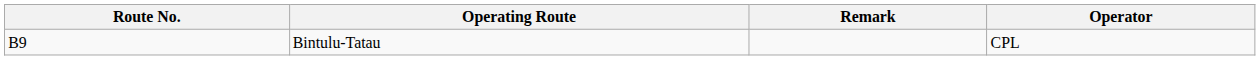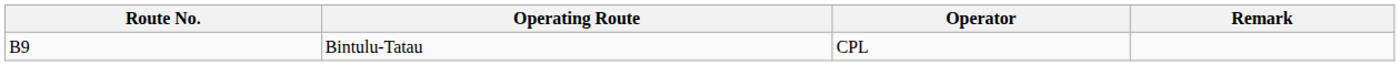 <table class="wikitable"  style="width:100%; margin:auto;">
 <tr>
 <th>Route No.</th>
 <th>Operating Route</th>
+<th>Operator</th>
 <th>Remark</th>
-<th>Operator</th>
 </tr>
 <tr>
 <td>B9</td>
 <td>Bintulu-Tatau</td>
+<td>CPL</td>
 <td></td>
-<td>CPL</td>
 </tr>
 </table>
